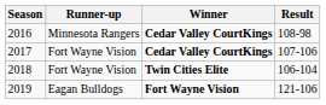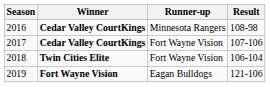 <table class="wikitable">
 <tr>
 <th>Season</th>
+<th>Winner</th>
 <th>Runner-up</th>
-<th>Winner</th>
 <th>Result</th>
 </tr>
 <tr>
 <td>2016</td>
+<td><strong>Cedar Valley CourtKings</strong></td>
 <td>Minnesota Rangers</td>
-<td><strong>Cedar Valley CourtKings</strong></td>
 <td>108-98 </td>
 </tr>
 <tr>
 <td>2017</td>
+<td><strong>Cedar Valley CourtKings</strong></td>
 <td>Fort Wayne Vision</td>
-<td><strong>Cedar Valley CourtKings</strong></td>
 <td>107-106</td>
 </tr>
 <tr>
 <td>2018</td>
+<td><strong>Twin Cities Elite</strong></td>
 <td>Fort Wayne Vision</td>
-<td><strong>Twin Cities Elite</strong></td>
 <td>106-104 </td>
 </tr>
 <tr>
 <td>2019</td>
+<td><strong>Fort Wayne Vision</strong></td>
 <td>Eagan Bulldogs</td>
-<td><strong>Fort Wayne Vision</strong></td>
 <td>121-106 </td>
 </tr>
 </table>
